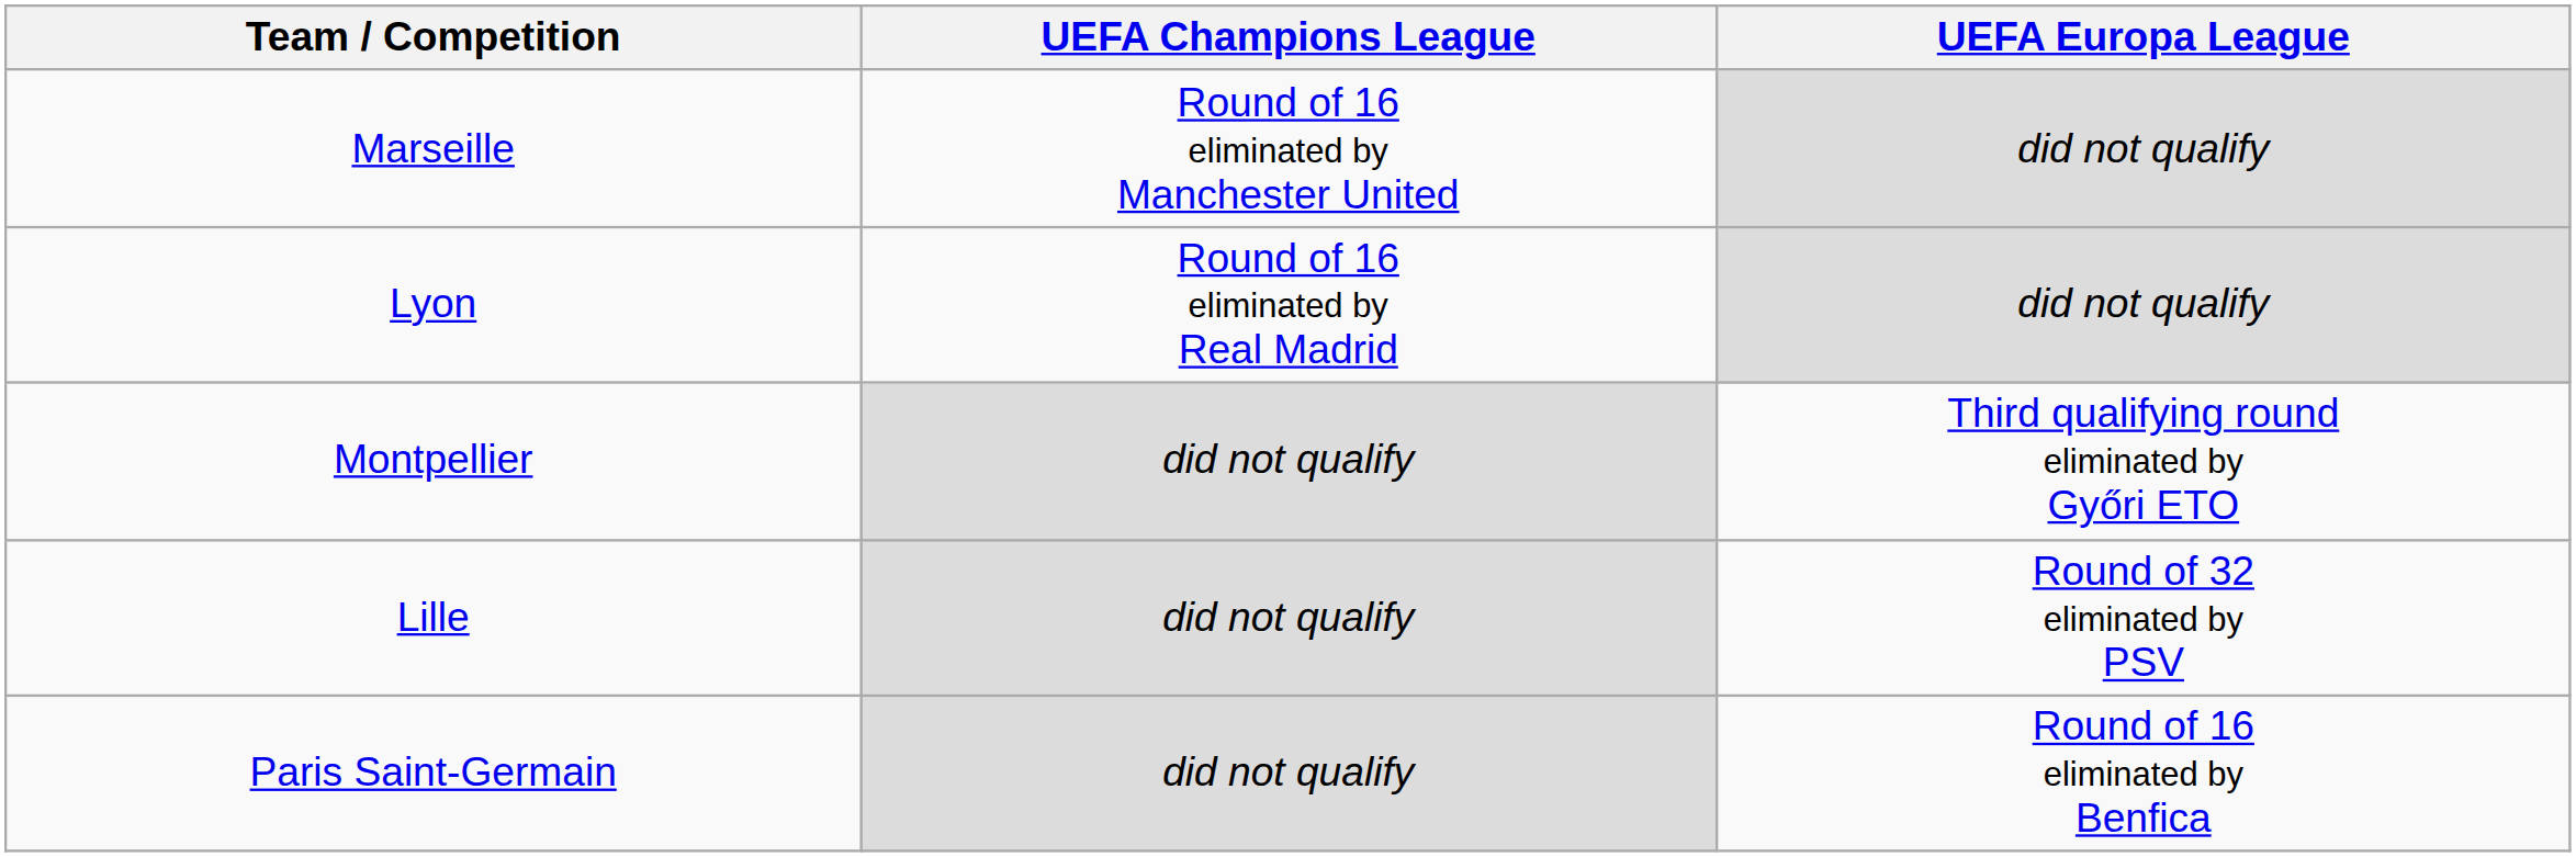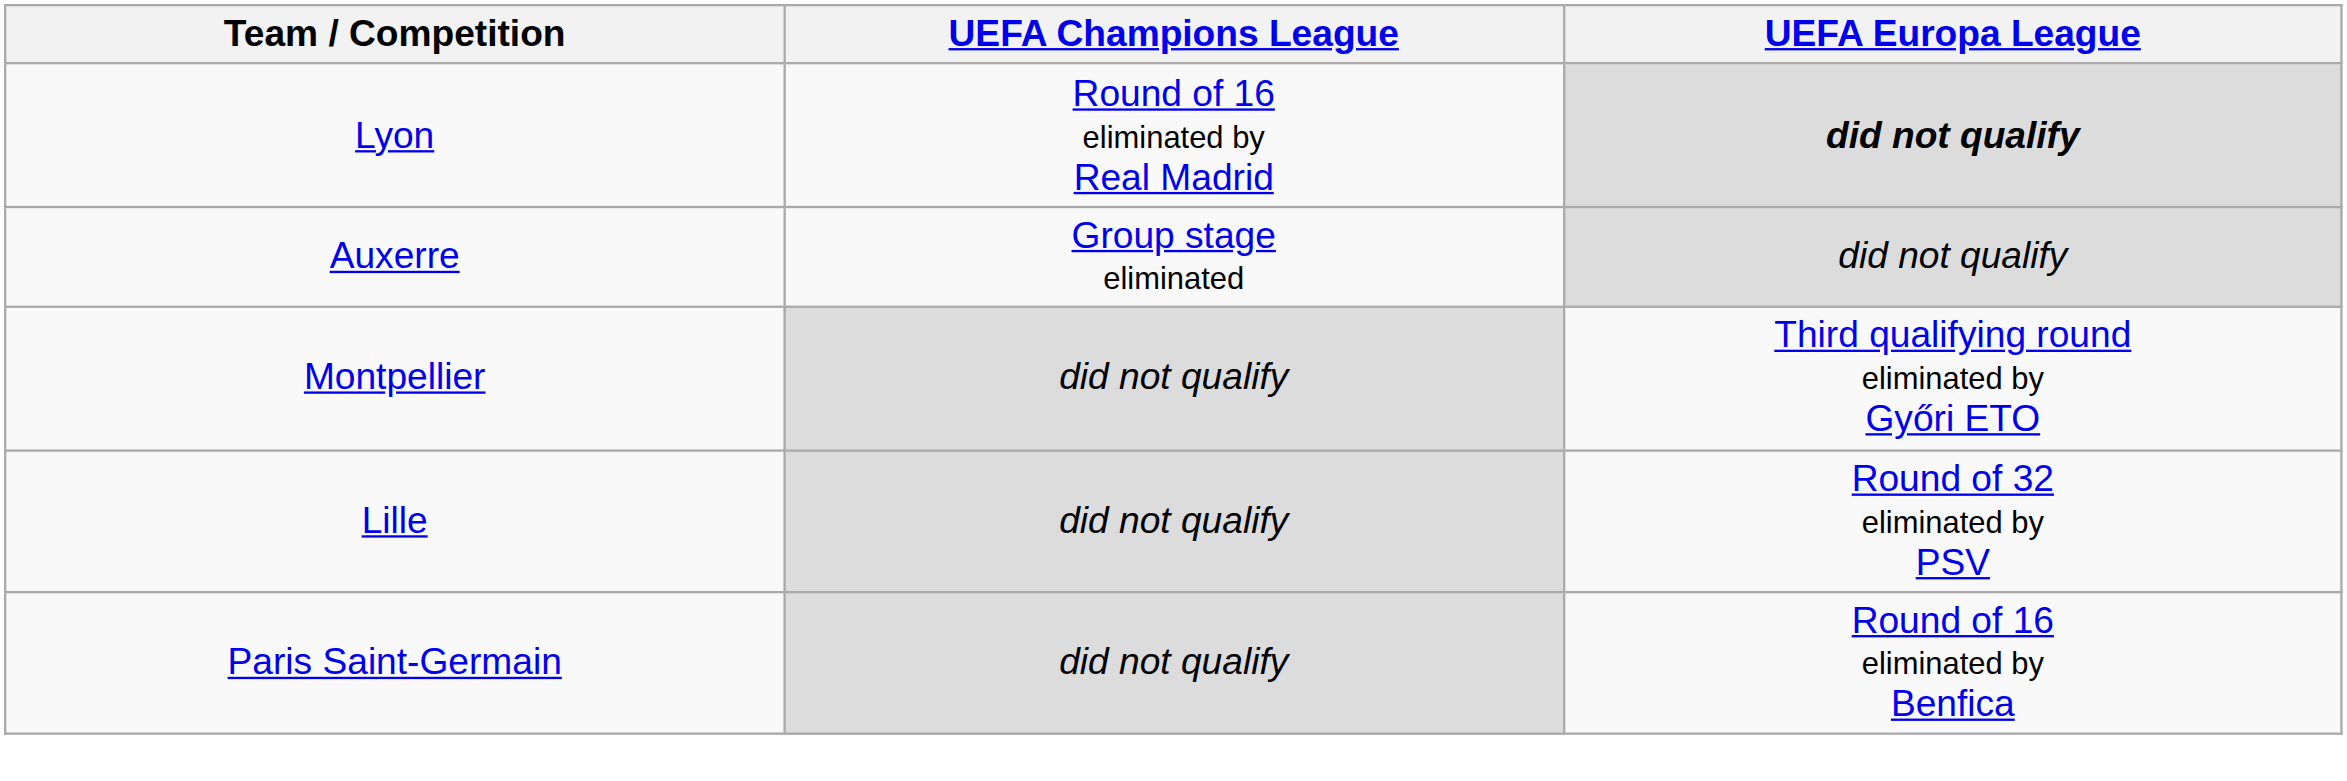 <table class="wikitable">
 <tr>
 <th width= 20%>Team / Competition</th>
 <th width= 20%><a href='#'>UEFA Champions League</a></th>
 <th width= 20%><a href='#'>UEFA Europa League</a></th>
 </tr>
 <tr align="center">
-<td><a href='#'>Marseille</a></td>
-<td><a href='#'>Round of 16</a> <br> <small>eliminated by</small> <br>  <a href='#'>Manchester United</a></td>
-<td bgcolor = "#DCDCDC"><em>did not qualify</em></td>
+<td><a href='#'>Lyon</a></td>
+<td><a href='#'>Round of 16</a> <br> <small>eliminated by</small> <br>  <a href='#'>Real Madrid</a></td>
+<td bgcolor = "#DCDCDC"><strong><em>did not qualify</em></strong></td>
 </tr>
 <tr align="center">
-<td><a href='#'>Lyon</a></td>
-<td><a href='#'>Round of 16</a> <br> <small>eliminated by</small> <br>  <a href='#'>Real Madrid</a></td>
+<td><a href='#'>Auxerre</a></td>
+<td><a href='#'>Group stage</a> <br> <small>eliminated</small></td>
 <td bgcolor = "#DCDCDC"><em>did not qualify</em></td>
 </tr>
 <tr align="center">
 <td><a href='#'>Montpellier</a></td>
 <td bgcolor = "#DCDCDC"><em>did not qualify</em></td>
 <td><a href='#'>Third qualifying round</a> <br> <small>eliminated by</small> <br>  <a href='#'>Győri ETO</a></td>
 </tr>
 <tr align="center">
 <td><a href='#'>Lille</a></td>
 <td bgcolor = "#DCDCDC"><em>did not qualify</em></td>
 <td><a href='#'>Round of 32</a> <br> <small>eliminated by</small> <br>  <a href='#'>PSV</a></td>
 </tr>
 <tr align="center">
 <td><a href='#'>Paris Saint-Germain</a></td>
 <td bgcolor = "#DCDCDC"><em>did not qualify</em></td>
 <td><a href='#'>Round of 16</a> <br> <small>eliminated by</small> <br>  <a href='#'>Benfica</a></td>
 </tr>
 </table>
